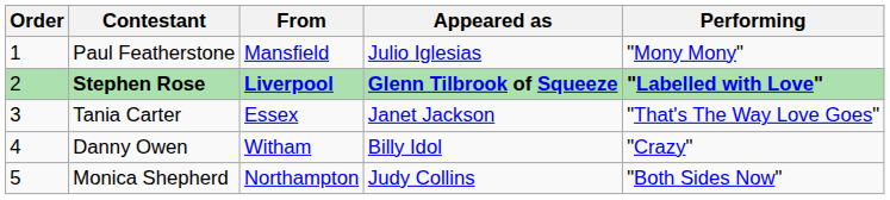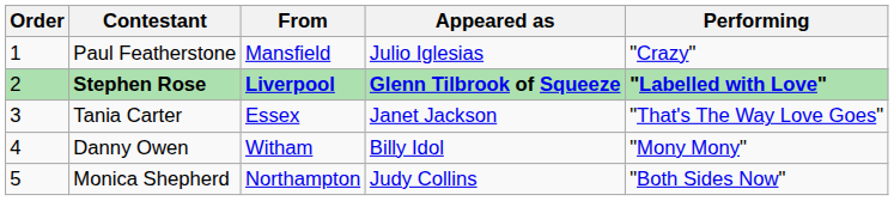 <table class="wikitable">
 <tr>
 <th>Order</th>
 <th>Contestant</th>
 <th>From</th>
 <th>Appeared as</th>
 <th>Performing</th>
 </tr>
 <tr>
 <td>1</td>
 <td>Paul Featherstone</td>
 <td><a href='#'>Mansfield</a></td>
 <td><a href='#'>Julio Iglesias</a></td>
-<td>"<a href='#'>Mony Mony</a>"</td>
+<td>"<a href='#'>Crazy</a>"</td>
 </tr>
 <tr style="background:#ACE1AF;">
 <td>2</td>
 <td><strong>Stephen Rose</strong></td>
 <td><strong><a href='#'>Liverpool</a></strong></td>
 <td><strong><a href='#'>Glenn Tilbrook</a> of <a href='#'>Squeeze</a></strong></td>
 <td><strong>"<a href='#'>Labelled with Love</a>"</strong></td>
 </tr>
 <tr>
 <td>3</td>
 <td>Tania Carter</td>
 <td><a href='#'>Essex</a></td>
 <td><a href='#'>Janet Jackson</a></td>
 <td>"<a href='#'>That's The Way Love Goes</a>"</td>
 </tr>
 <tr>
 <td>4</td>
 <td>Danny Owen</td>
 <td><a href='#'>Witham</a></td>
 <td><a href='#'>Billy Idol</a></td>
-<td>"<a href='#'>Crazy</a>"</td>
+<td>"<a href='#'>Mony Mony</a>"</td>
 </tr>
 <tr>
 <td>5</td>
 <td>Monica Shepherd</td>
 <td><a href='#'>Northampton</a></td>
 <td><a href='#'>Judy Collins</a></td>
 <td>"<a href='#'>Both Sides Now</a>"</td>
 </tr>
 </table>
